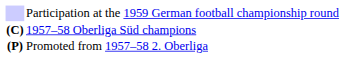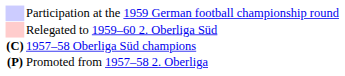 <table style="border: 1px solid #ffffff; background-color: #ffffff" cellspacing="1" cellpadding="1">
 <tr>
 <td bgcolor="#ccccff" width="20"></td>
 <td>Participation at the <a href='#'>1959 German football championship round</a></td>
+</tr>
+<tr>
+<td bgcolor="#ffcccc"></td>
+<td>Relegated to <a href='#'>1959–60 2. Oberliga Süd</a></td>
 </tr>
 <tr>
 <th>(C)</th>
 <td><a href='#'>1957–58 Oberliga Süd champions</a></td>
 </tr>
 <tr>
 <th>(P)</th>
 <td>Promoted from <a href='#'>1957–58 2. Oberliga</a></td>
 </tr>
 </table>
